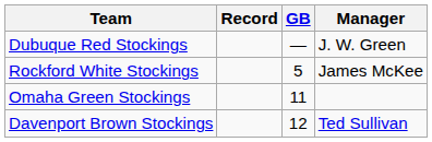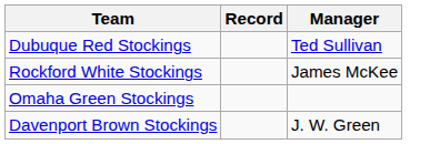 <table class="wikitable" style="text-align:left; font-size: 95%;">
 <tr>
 <th>Team</th>
 <th>Record</th>
-<th><a href='#'>GB</a></th>
 <th>Manager</th>
 </tr>
 <tr>
 <td><a href='#'>Dubuque Red Stockings</a></td>
 <td></td>
-<td align=center>—</td>
-<td>J. W. Green</td>
+<td><a href='#'>Ted Sullivan</a></td>
 </tr>
 <tr>
 <td><a href='#'>Rockford White Stockings</a></td>
 <td></td>
-<td align=center>5</td>
 <td>James McKee</td>
 </tr>
 <tr>
 <td><a href='#'>Omaha Green Stockings</a></td>
 <td></td>
-<td align=center>11</td>
 <td></td>
 </tr>
 <tr>
 <td><a href='#'>Davenport Brown Stockings</a></td>
 <td></td>
-<td align=center>12</td>
-<td><a href='#'>Ted Sullivan</a></td>
+<td>J. W. Green</td>
 </tr>
 </table>
